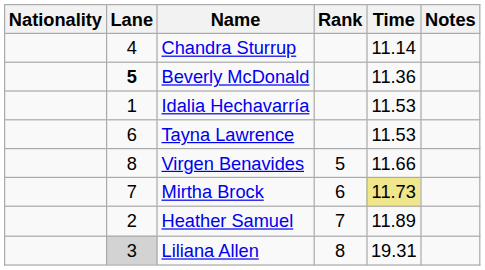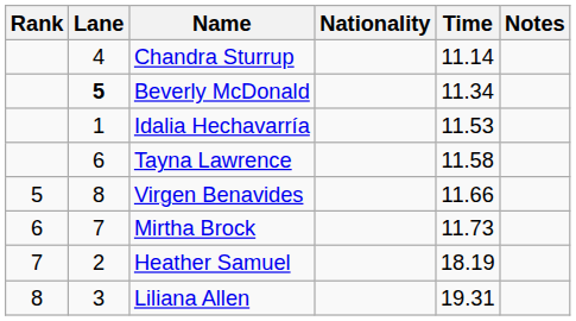 <table class="wikitable sortable" style="text-align:center;font-size:95%">
 <tr>
-<th>Nationality</th>
+<th>Rank</th>
 <th>Lane</th>
 <th>Name</th>
-<th>Rank</th>
+<th>Nationality</th>
 <th>Time</th>
 <th>Notes</th>
 </tr>
 <tr>
-<td align=left></td>
+<td></td>
 <td>4</td>
 <td align=left><a href='#'>Chandra Sturrup</a></td>
-<td></td>
+<td align=left></td>
 <td>11.14</td>
 <td></td>
 </tr>
 <tr>
-<td align=left></td>
+<td></td>
 <td><strong>5</strong></td>
 <td align=left><a href='#'>Beverly McDonald</a></td>
-<td></td>
-<td>11.36</td>
+<td align=left></td>
+<td>11.34</td>
 <td></td>
 </tr>
 <tr>
-<td align=left></td>
+<td></td>
 <td>1</td>
 <td align=left><a href='#'>Idalia Hechavarría</a></td>
-<td></td>
+<td align=left></td>
 <td>11.53</td>
 <td></td>
 </tr>
 <tr>
-<td align=left></td>
+<td></td>
 <td>6</td>
 <td align=left><a href='#'>Tayna Lawrence</a></td>
-<td></td>
-<td>11.53</td>
+<td align=left></td>
+<td>11.58</td>
 <td></td>
 </tr>
 <tr>
-<td align=left></td>
+<td>5</td>
 <td>8</td>
 <td align=left><a href='#'>Virgen Benavides</a></td>
-<td>5</td>
+<td align=left></td>
 <td>11.66</td>
 <td></td>
 </tr>
 <tr>
-<td align=left></td>
+<td>6</td>
 <td>7</td>
 <td align=left><a href='#'>Mirtha Brock</a></td>
-<td>6</td>
-<td style="background: khaki;">11.73</td>
+<td align=left></td>
+<td>11.73</td>
 <td></td>
 </tr>
 <tr>
-<td align=left></td>
+<td>7</td>
 <td>2</td>
 <td align=left><a href='#'>Heather Samuel</a></td>
-<td>7</td>
-<td>11.89</td>
+<td align=left></td>
+<td>18.19</td>
 <td></td>
 </tr>
 <tr>
+<td>8</td>
+<td>3</td>
+<td align=left><a href='#'>Liliana Allen</a></td>
 <td align=left></td>
-<td style="background: lightgrey;">3</td>
-<td align=left><a href='#'>Liliana Allen</a></td>
-<td>8</td>
 <td>19.31</td>
 <td></td>
 </tr>
 </table>
